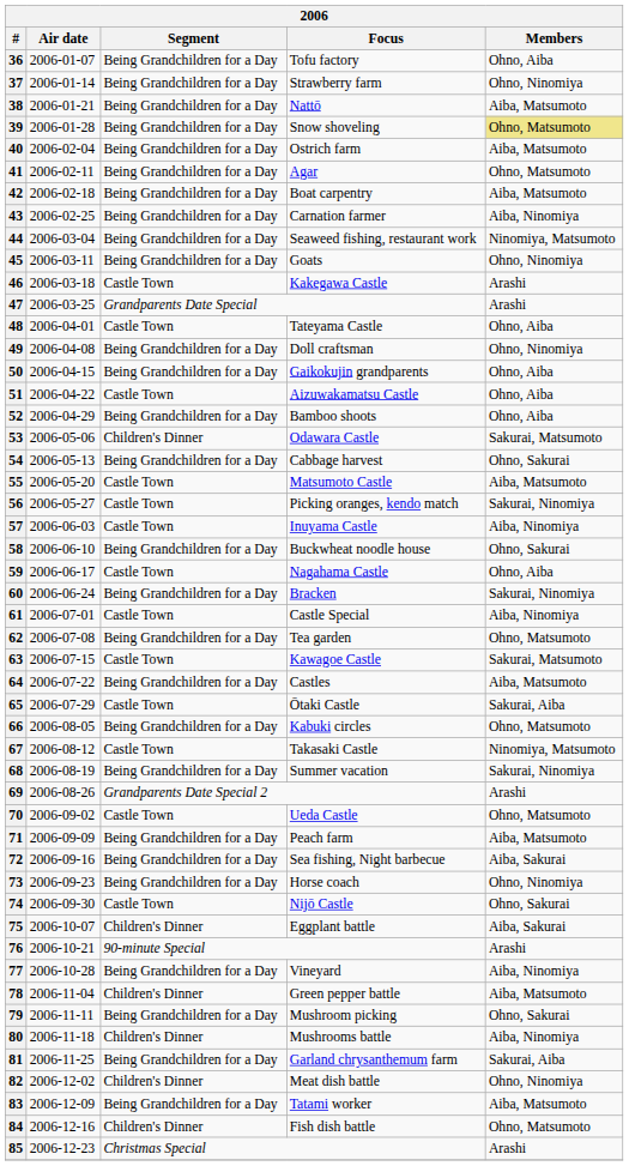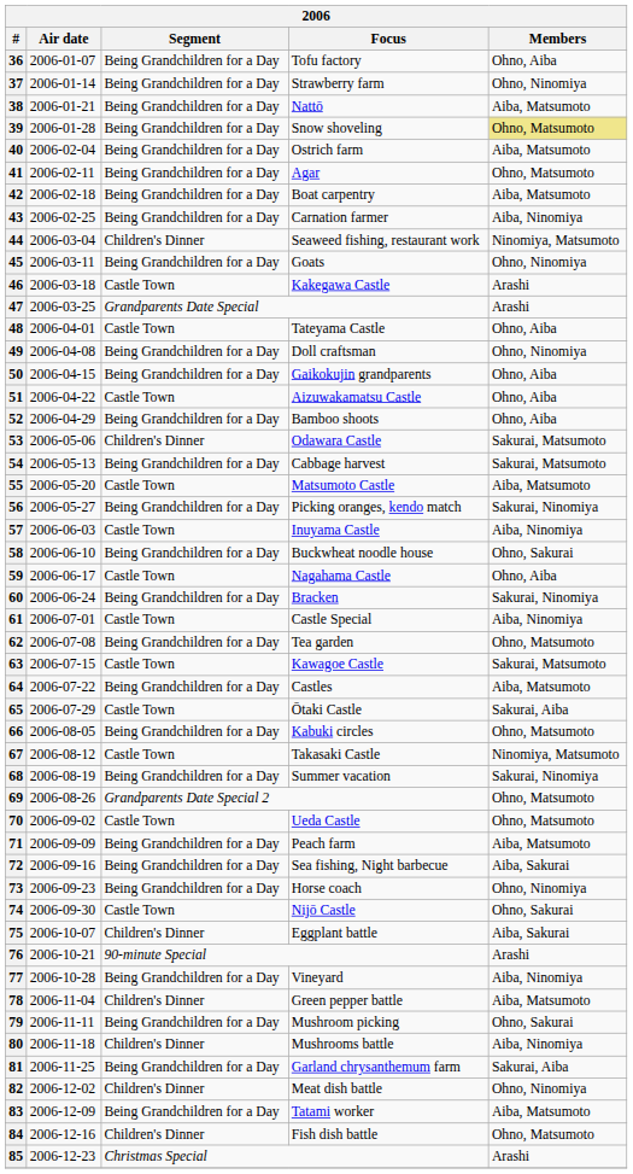 <table class="wikitable" style="clear:none; font-size:100%; padding:0 auto; width:80%; margin:auto align: left">
 <tr>
 <th colspan=5>2006</th>
 </tr>
 <tr>
 <th>#</th>
 <th>Air date</th>
 <th>Segment</th>
 <th>Focus</th>
 <th>Members</th>
 </tr>
 <tr>
 <th>36</th>
 <td>2006-01-07</td>
 <td>Being Grandchildren for a Day</td>
 <td>Tofu factory</td>
 <td>Ohno, Aiba</td>
 </tr>
 <tr>
 <th>37</th>
 <td>2006-01-14</td>
 <td>Being Grandchildren for a Day</td>
 <td>Strawberry farm</td>
 <td>Ohno, Ninomiya</td>
 </tr>
 <tr>
 <th>38</th>
 <td>2006-01-21</td>
 <td>Being Grandchildren for a Day</td>
 <td><a href='#'>Nattō</a></td>
 <td>Aiba, Matsumoto</td>
 </tr>
 <tr>
 <th>39</th>
 <td>2006-01-28</td>
 <td>Being Grandchildren for a Day</td>
 <td>Snow shoveling</td>
 <td style="background: khaki;">Ohno, Matsumoto</td>
 </tr>
 <tr>
 <th>40</th>
 <td>2006-02-04</td>
 <td>Being Grandchildren for a Day</td>
 <td>Ostrich farm</td>
 <td>Aiba, Matsumoto</td>
 </tr>
 <tr>
 <th>41</th>
 <td>2006-02-11</td>
 <td>Being Grandchildren for a Day</td>
 <td><a href='#'>Agar</a></td>
 <td>Ohno, Matsumoto</td>
 </tr>
 <tr>
 <th>42</th>
 <td>2006-02-18</td>
 <td>Being Grandchildren for a Day</td>
 <td>Boat carpentry</td>
 <td>Aiba, Matsumoto</td>
 </tr>
 <tr>
 <th>43</th>
 <td>2006-02-25</td>
 <td>Being Grandchildren for a Day</td>
 <td>Carnation farmer</td>
 <td>Aiba, Ninomiya</td>
 </tr>
 <tr>
 <th>44</th>
 <td>2006-03-04</td>
-<td>Being Grandchildren for a Day</td>
+<td>Children's Dinner</td>
 <td>Seaweed fishing, restaurant work</td>
 <td>Ninomiya, Matsumoto</td>
 </tr>
 <tr>
 <th>45</th>
 <td>2006-03-11</td>
 <td>Being Grandchildren for a Day</td>
 <td>Goats</td>
 <td>Ohno, Ninomiya</td>
 </tr>
 <tr>
 <th>46</th>
 <td>2006-03-18</td>
 <td>Castle Town</td>
 <td><a href='#'>Kakegawa Castle</a></td>
 <td>Arashi</td>
 </tr>
 <tr>
 <th>47</th>
 <td>2006-03-25</td>
 <td colspan="2"><em>Grandparents Date Special</em></td>
 <td>Arashi</td>
 </tr>
 <tr>
 <th>48</th>
 <td>2006-04-01</td>
 <td>Castle Town</td>
 <td>Tateyama Castle</td>
 <td>Ohno, Aiba</td>
 </tr>
 <tr>
 <th>49</th>
 <td>2006-04-08</td>
 <td>Being Grandchildren for a Day</td>
 <td>Doll craftsman</td>
 <td>Ohno, Ninomiya</td>
 </tr>
 <tr>
 <th>50</th>
 <td>2006-04-15</td>
 <td>Being Grandchildren for a Day</td>
 <td><a href='#'>Gaikokujin</a> grandparents</td>
 <td>Ohno, Aiba</td>
 </tr>
 <tr>
 <th>51</th>
 <td>2006-04-22</td>
 <td>Castle Town</td>
 <td><a href='#'>Aizuwakamatsu Castle</a></td>
 <td>Ohno, Aiba</td>
 </tr>
 <tr>
 <th>52</th>
 <td>2006-04-29</td>
 <td>Being Grandchildren for a Day</td>
 <td>Bamboo shoots</td>
 <td>Ohno, Aiba</td>
 </tr>
 <tr>
 <th>53</th>
 <td>2006-05-06</td>
 <td>Children's Dinner</td>
 <td><a href='#'>Odawara Castle</a></td>
 <td>Sakurai, Matsumoto</td>
 </tr>
 <tr>
 <th>54</th>
 <td>2006-05-13</td>
 <td>Being Grandchildren for a Day</td>
 <td>Cabbage harvest</td>
-<td>Ohno, Sakurai</td>
+<td>Sakurai, Matsumoto</td>
 </tr>
 <tr>
 <th>55</th>
 <td>2006-05-20</td>
 <td>Castle Town</td>
 <td><a href='#'>Matsumoto Castle</a></td>
 <td>Aiba, Matsumoto</td>
 </tr>
 <tr>
 <th>56</th>
 <td>2006-05-27</td>
-<td>Castle Town</td>
+<td>Being Grandchildren for a Day</td>
 <td>Picking oranges, <a href='#'>kendo</a> match</td>
 <td>Sakurai, Ninomiya</td>
 </tr>
 <tr>
 <th>57</th>
 <td>2006-06-03</td>
 <td>Castle Town</td>
 <td><a href='#'>Inuyama Castle</a></td>
 <td>Aiba, Ninomiya</td>
 </tr>
 <tr>
 <th>58</th>
 <td>2006-06-10</td>
 <td>Being Grandchildren for a Day</td>
 <td>Buckwheat noodle house</td>
 <td>Ohno, Sakurai</td>
 </tr>
 <tr>
 <th>59</th>
 <td>2006-06-17</td>
 <td>Castle Town</td>
 <td><a href='#'>Nagahama Castle</a></td>
 <td>Ohno, Aiba</td>
 </tr>
 <tr>
 <th>60</th>
 <td>2006-06-24</td>
 <td>Being Grandchildren for a Day</td>
 <td><a href='#'>Bracken</a></td>
 <td>Sakurai, Ninomiya</td>
 </tr>
 <tr>
 <th>61</th>
 <td>2006-07-01</td>
 <td>Castle Town</td>
 <td>Castle Special</td>
 <td>Aiba, Ninomiya</td>
 </tr>
 <tr>
 <th>62</th>
 <td>2006-07-08</td>
 <td>Being Grandchildren for a Day</td>
 <td>Tea garden</td>
 <td>Ohno, Matsumoto</td>
 </tr>
 <tr>
 <th>63</th>
 <td>2006-07-15</td>
 <td>Castle Town</td>
 <td><a href='#'>Kawagoe Castle</a></td>
 <td>Sakurai, Matsumoto</td>
 </tr>
 <tr>
 <th>64</th>
 <td>2006-07-22</td>
 <td>Being Grandchildren for a Day</td>
 <td>Castles</td>
 <td>Aiba, Matsumoto</td>
 </tr>
 <tr>
 <th>65</th>
 <td>2006-07-29</td>
 <td>Castle Town</td>
 <td>Ōtaki Castle</td>
 <td>Sakurai, Aiba</td>
 </tr>
 <tr>
 <th>66</th>
 <td>2006-08-05</td>
 <td>Being Grandchildren for a Day</td>
 <td><a href='#'>Kabuki</a> circles</td>
 <td>Ohno, Matsumoto</td>
 </tr>
 <tr>
 <th>67</th>
 <td>2006-08-12</td>
 <td>Castle Town</td>
 <td>Takasaki Castle</td>
 <td>Ninomiya, Matsumoto</td>
 </tr>
 <tr>
 <th>68</th>
 <td>2006-08-19</td>
 <td>Being Grandchildren for a Day</td>
 <td>Summer vacation</td>
 <td>Sakurai, Ninomiya</td>
 </tr>
 <tr>
 <th>69</th>
 <td>2006-08-26</td>
 <td colspan="2"><em>Grandparents Date Special 2</em></td>
-<td>Arashi</td>
+<td>Ohno, Matsumoto</td>
 </tr>
 <tr>
 <th>70</th>
 <td>2006-09-02</td>
 <td>Castle Town</td>
 <td><a href='#'>Ueda Castle</a></td>
 <td>Ohno, Matsumoto</td>
 </tr>
 <tr>
 <th>71</th>
 <td>2006-09-09</td>
 <td>Being Grandchildren for a Day</td>
 <td>Peach farm</td>
 <td>Aiba, Matsumoto</td>
 </tr>
 <tr>
 <th>72</th>
 <td>2006-09-16</td>
 <td>Being Grandchildren for a Day</td>
 <td>Sea fishing, Night barbecue</td>
 <td>Aiba, Sakurai</td>
 </tr>
 <tr>
 <th>73</th>
 <td>2006-09-23</td>
 <td>Being Grandchildren for a Day</td>
 <td>Horse coach</td>
 <td>Ohno, Ninomiya</td>
 </tr>
 <tr>
 <th>74</th>
 <td>2006-09-30</td>
 <td>Castle Town</td>
 <td><a href='#'>Nijō Castle</a></td>
 <td>Ohno, Sakurai</td>
 </tr>
 <tr>
 <th>75</th>
 <td>2006-10-07</td>
 <td>Children's Dinner</td>
 <td>Eggplant battle</td>
 <td>Aiba, Sakurai</td>
 </tr>
 <tr>
 <th>76</th>
 <td>2006-10-21</td>
 <td colspan="2"><em>90-minute Special</em></td>
 <td>Arashi</td>
 </tr>
 <tr>
 <th>77</th>
 <td>2006-10-28</td>
 <td>Being Grandchildren for a Day</td>
 <td>Vineyard</td>
 <td>Aiba, Ninomiya</td>
 </tr>
 <tr>
 <th>78</th>
 <td>2006-11-04</td>
 <td>Children's Dinner</td>
 <td>Green pepper battle</td>
 <td>Aiba, Matsumoto</td>
 </tr>
 <tr>
 <th>79</th>
 <td>2006-11-11</td>
 <td>Being Grandchildren for a Day</td>
 <td>Mushroom picking</td>
 <td>Ohno, Sakurai</td>
 </tr>
 <tr>
 <th>80</th>
 <td>2006-11-18</td>
 <td>Children's Dinner</td>
 <td>Mushrooms battle</td>
 <td>Aiba, Ninomiya</td>
 </tr>
 <tr>
 <th>81</th>
 <td>2006-11-25</td>
 <td>Being Grandchildren for a Day</td>
 <td><a href='#'>Garland chrysanthemum</a> farm</td>
 <td>Sakurai, Aiba</td>
 </tr>
 <tr>
 <th>82</th>
 <td>2006-12-02</td>
 <td>Children's Dinner</td>
 <td>Meat dish battle</td>
 <td>Ohno, Ninomiya</td>
 </tr>
 <tr>
 <th>83</th>
 <td>2006-12-09</td>
 <td>Being Grandchildren for a Day</td>
 <td><a href='#'>Tatami</a> worker</td>
 <td>Aiba, Matsumoto</td>
 </tr>
 <tr>
 <th>84</th>
 <td>2006-12-16</td>
 <td>Children's Dinner</td>
 <td>Fish dish battle</td>
 <td>Ohno, Matsumoto</td>
 </tr>
 <tr>
 <th>85</th>
 <td>2006-12-23</td>
 <td colspan="2"><em>Christmas Special</em></td>
 <td>Arashi</td>
 </tr>
 <tr>
 </tr>
 </table>
